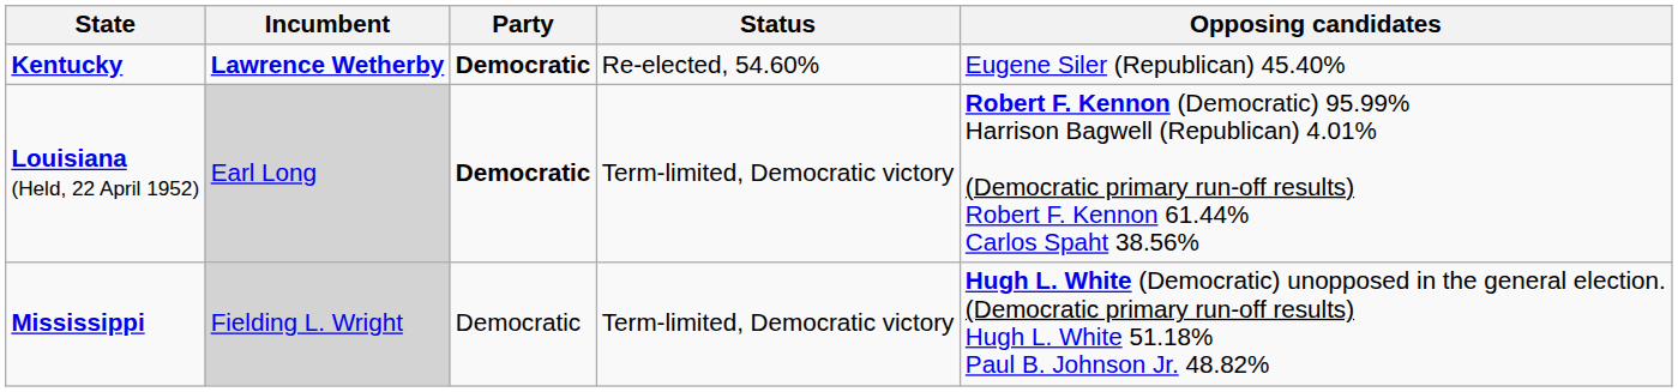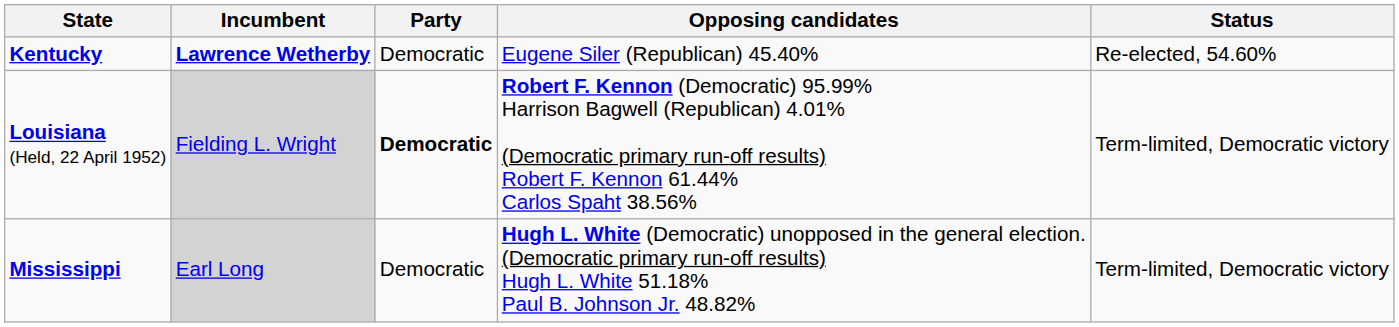 <table class="wikitable">
 <tr>
 <th>State</th>
 <th>Incumbent</th>
 <th>Party</th>
+<th>Opposing candidates</th>
 <th>Status</th>
-<th>Opposing candidates</th>
 </tr>
 <tr>
 <td><strong><a href='#'>Kentucky</a></strong></td>
 <td><strong><a href='#'>Lawrence Wetherby</a></strong></td>
-<td><strong>Democratic</strong></td>
+<td>Democratic</td>
+<td><a href='#'>Eugene Siler</a> (Republican) 45.40%<br></td>
 <td>Re-elected, 54.60%</td>
-<td><a href='#'>Eugene Siler</a> (Republican) 45.40%<br></td>
 </tr>
 <tr>
 <td><strong><a href='#'>Louisiana</a></strong><br><small>(Held, 22 April 1952)</small><br></td>
-<td bgcolor="lightgrey"><a href='#'>Earl Long</a></td>
+<td bgcolor="lightgrey"><a href='#'>Fielding L. Wright</a></td>
 <td><strong>Democratic</strong></td>
+<td><strong><a href='#'>Robert F. Kennon</a></strong> (Democratic) 95.99%<br>Harrison Bagwell (Republican) 4.01%<br><br><u>(Democratic primary run-off results)</u><br><a href='#'>Robert F. Kennon</a> 61.44%<br><a href='#'>Carlos Spaht</a> 38.56%<br></td>
 <td>Term-limited, Democratic victory</td>
-<td><strong><a href='#'>Robert F. Kennon</a></strong> (Democratic) 95.99%<br>Harrison Bagwell (Republican) 4.01%<br><br><u>(Democratic primary run-off results)</u><br><a href='#'>Robert F. Kennon</a> 61.44%<br><a href='#'>Carlos Spaht</a> 38.56%<br></td>
 </tr>
 <tr>
 <td><strong><a href='#'>Mississippi</a></strong></td>
-<td bgcolor="lightgrey"><a href='#'>Fielding L. Wright</a></td>
+<td bgcolor="lightgrey"><a href='#'>Earl Long</a></td>
 <td>Democratic</td>
+<td><strong><a href='#'>Hugh L. White</a></strong> (Democratic) unopposed in the general election.<br><u>(Democratic primary run-off results)</u><br><a href='#'>Hugh L. White</a> 51.18%<br><a href='#'>Paul B. Johnson Jr.</a> 48.82%<br></td>
 <td>Term-limited, Democratic victory</td>
-<td><strong><a href='#'>Hugh L. White</a></strong> (Democratic) unopposed in the general election.<br><u>(Democratic primary run-off results)</u><br><a href='#'>Hugh L. White</a> 51.18%<br><a href='#'>Paul B. Johnson Jr.</a> 48.82%<br></td>
 </tr>
 </table>
